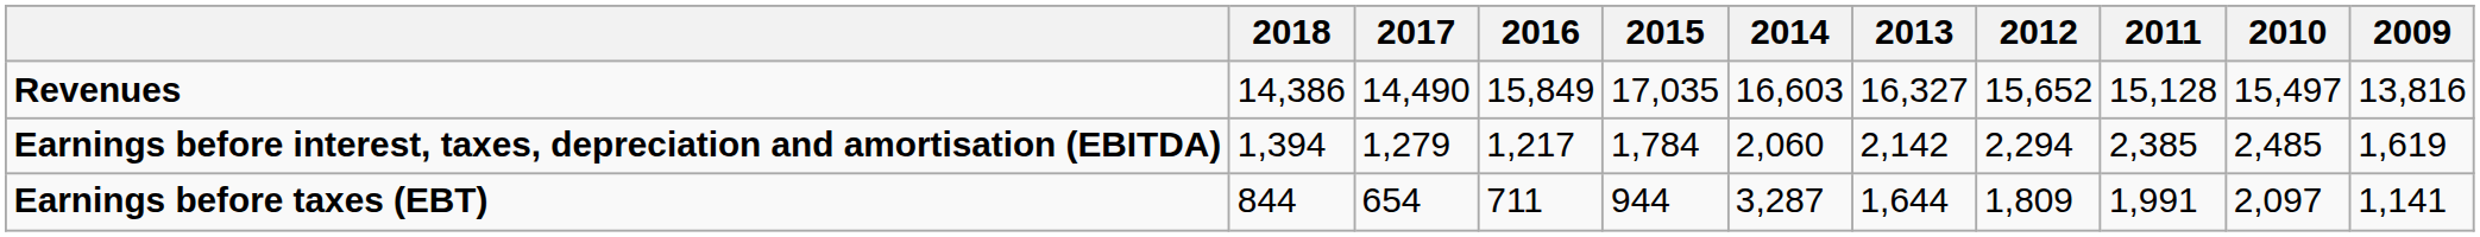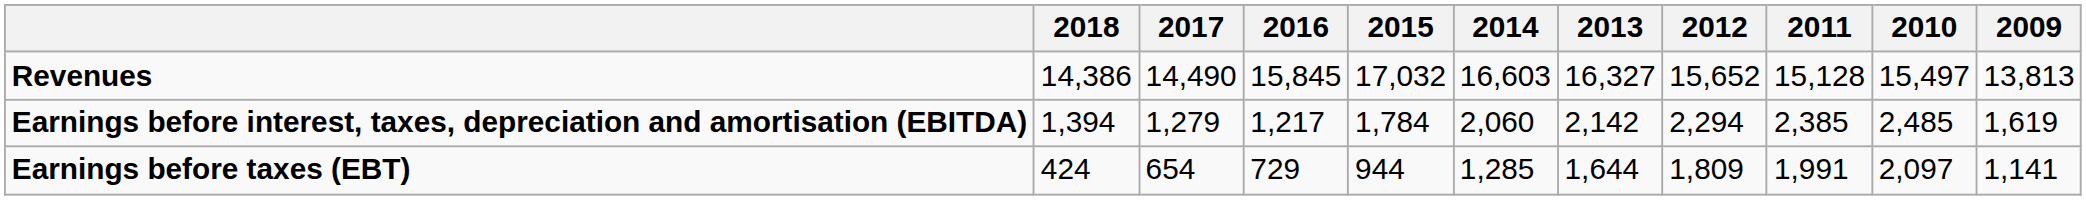 <table class="wikitable">
 <tr>
 <th></th>
 <th>2018</th>
 <th>2017</th>
 <th>2016</th>
 <th>2015</th>
 <th>2014</th>
 <th>2013</th>
 <th>2012</th>
 <th>2011</th>
 <th>2010</th>
 <th>2009</th>
 </tr>
 <tr>
 <td><strong>Revenues</strong></td>
 <td>14,386</td>
 <td>14,490</td>
-<td>15,849</td>
-<td>17,035</td>
+<td>15,845</td>
+<td>17,032</td>
 <td>16,603</td>
 <td>16,327</td>
 <td>15,652</td>
 <td>15,128</td>
 <td>15,497</td>
-<td>13,816</td>
+<td>13,813</td>
 </tr>
 <tr>
 <td><strong>Earnings before interest, taxes, depreciation and amortisation (EBITDA)</strong></td>
 <td>1,394</td>
 <td>1,279</td>
 <td>1,217</td>
 <td>1,784</td>
 <td>2,060</td>
 <td>2,142</td>
 <td>2,294</td>
 <td>2,385</td>
 <td>2,485</td>
 <td>1,619</td>
 </tr>
 <tr>
 <td><strong>Earnings before taxes (EBT)</strong></td>
-<td>844</td>
+<td>424</td>
 <td>654</td>
-<td>711</td>
+<td>729</td>
 <td>944</td>
-<td>3,287</td>
+<td>1,285</td>
 <td>1,644</td>
 <td>1,809</td>
 <td>1,991</td>
 <td>2,097</td>
 <td>1,141</td>
 </tr>
 </table>
